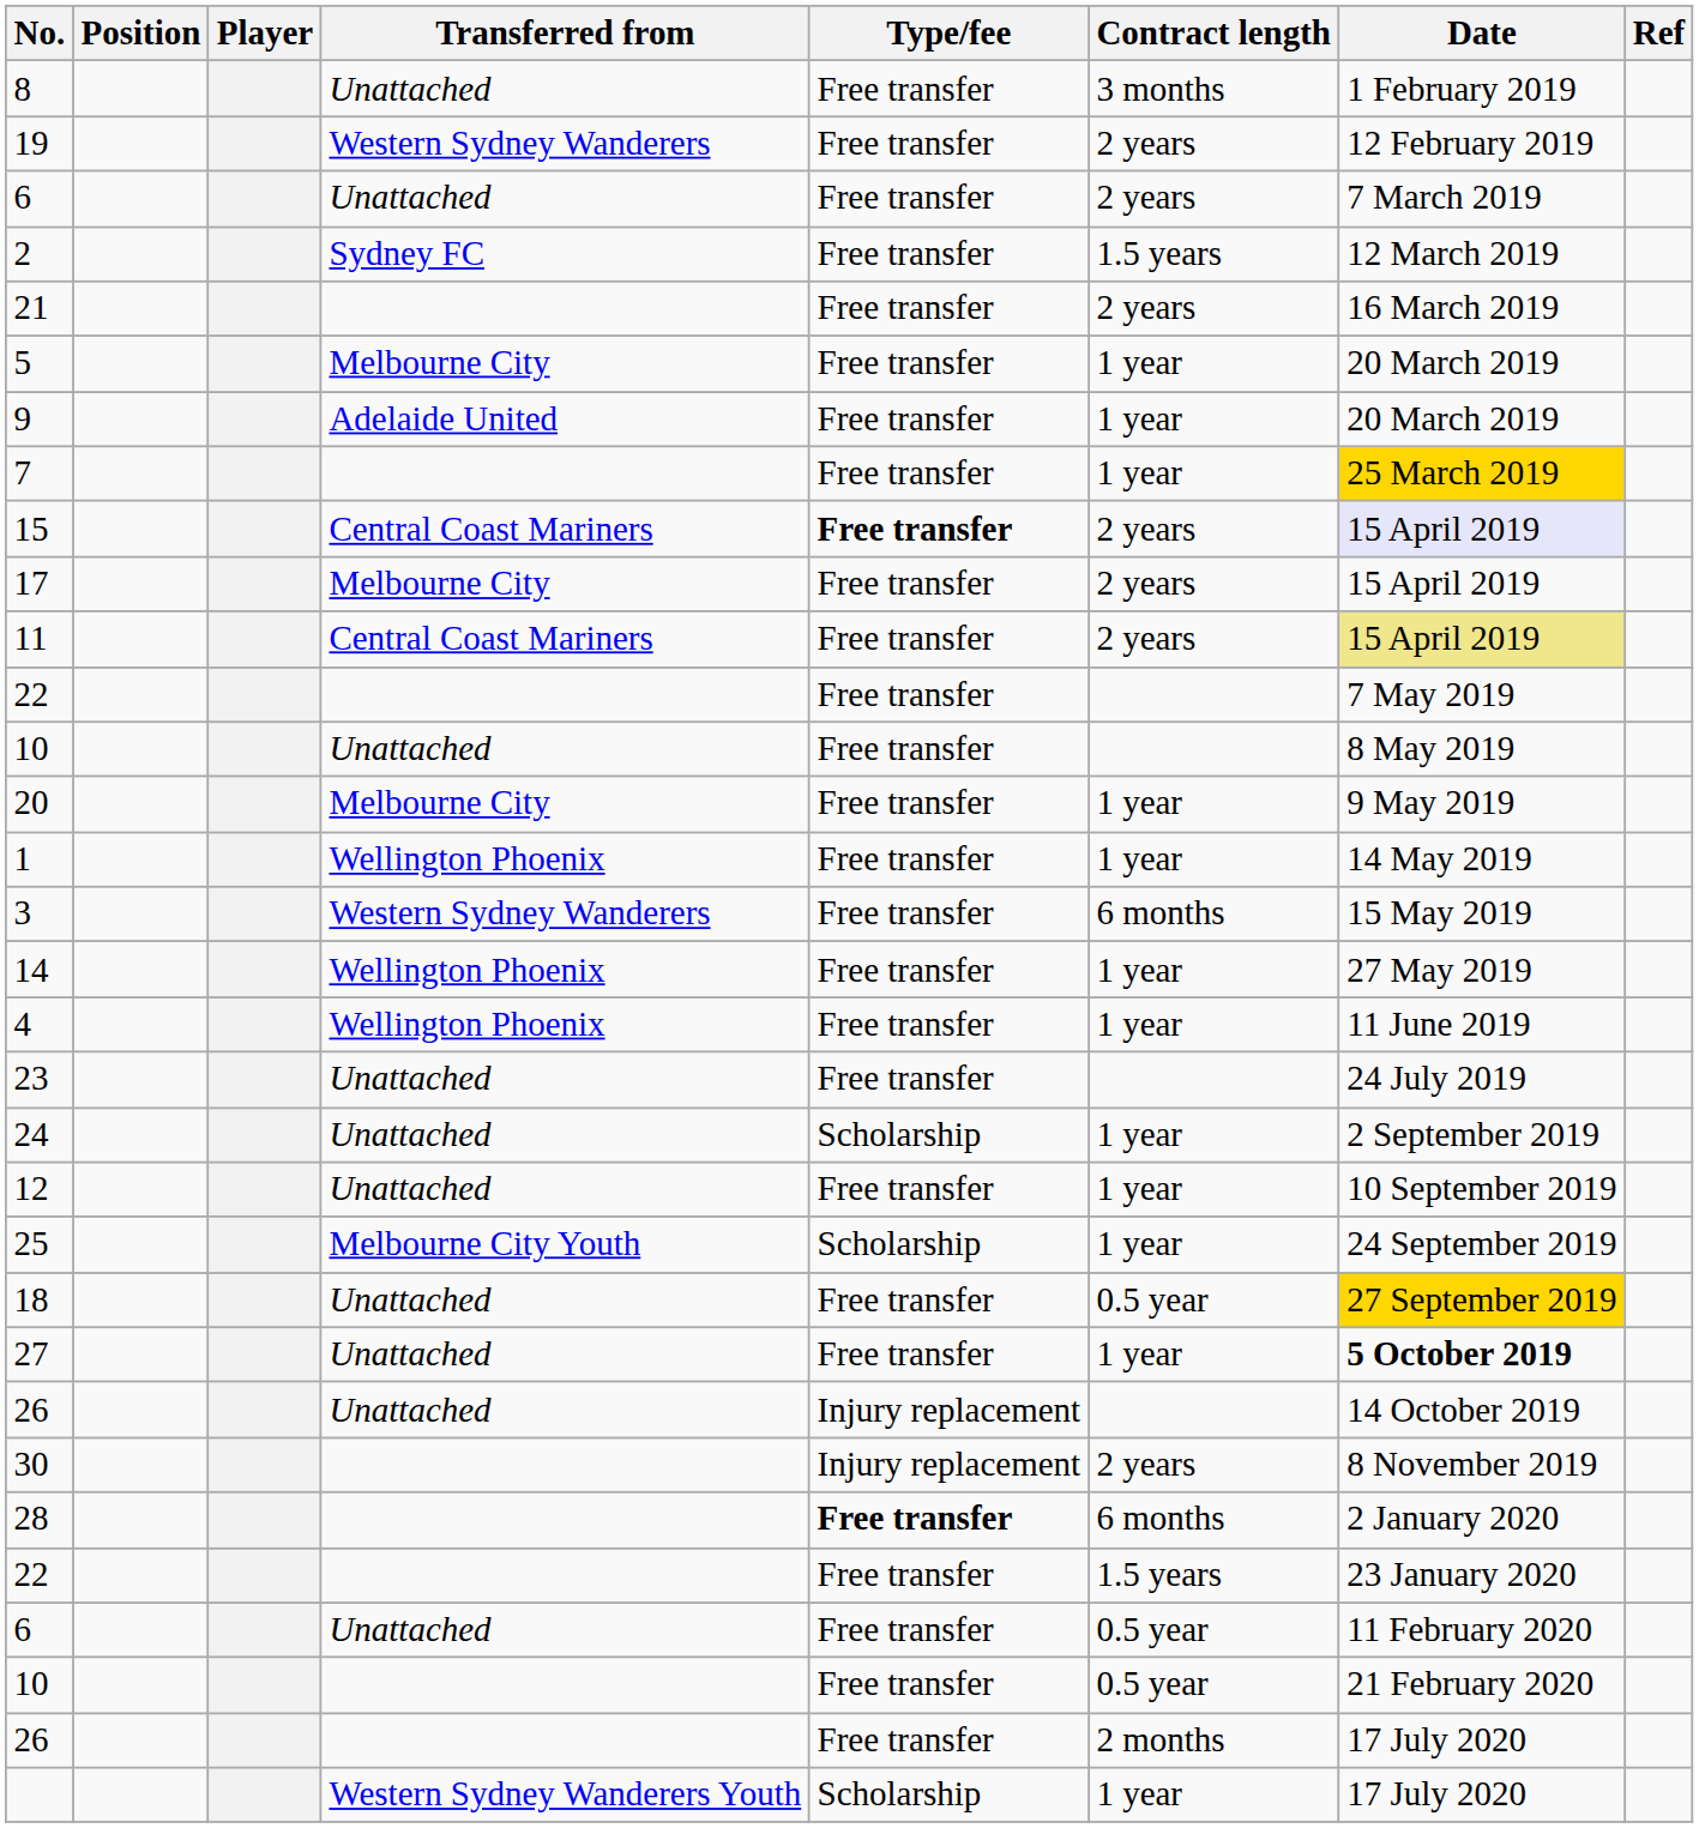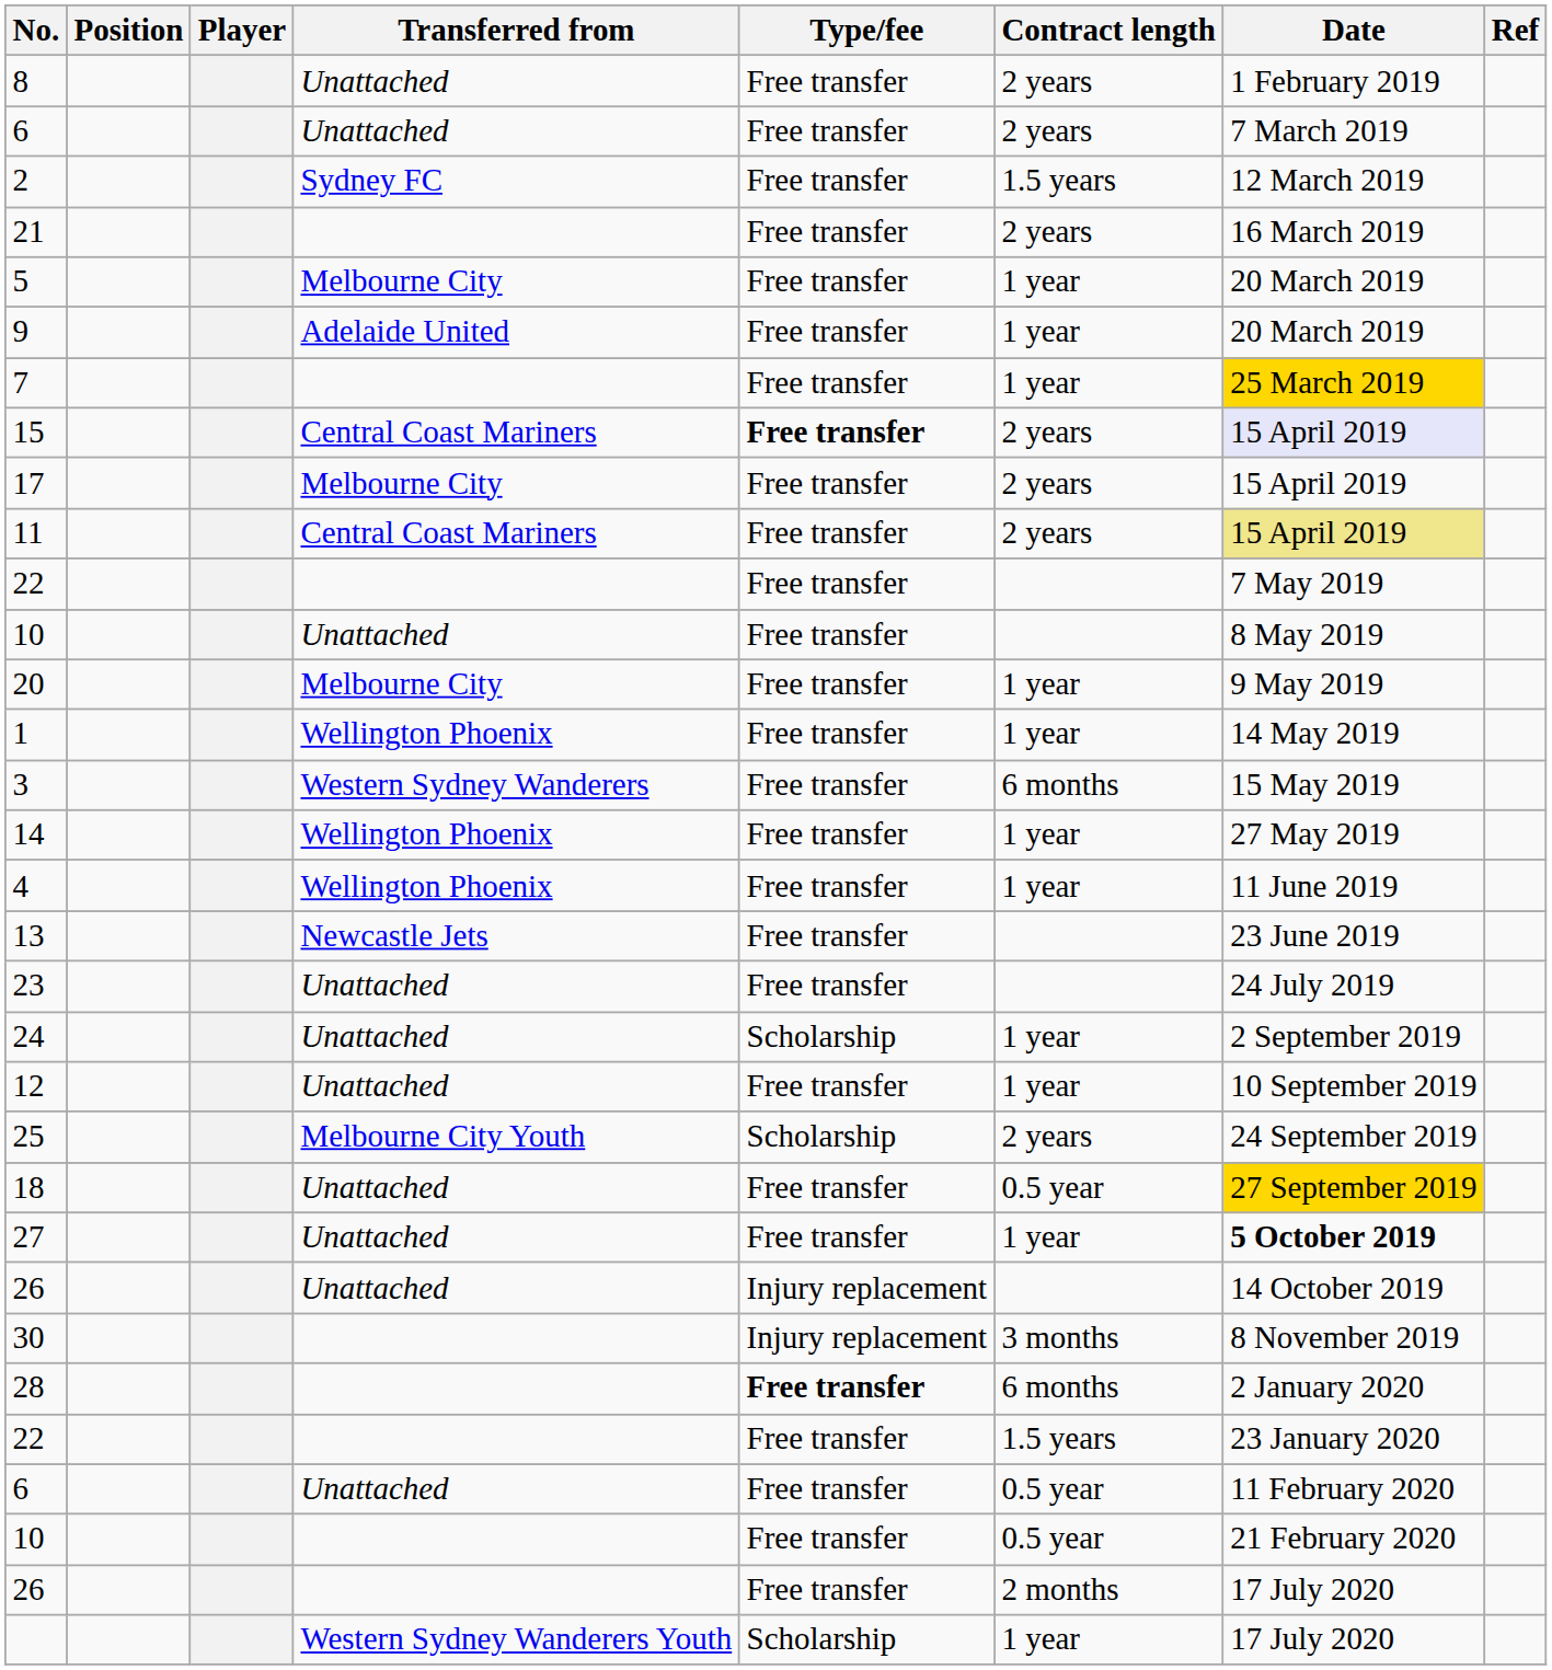 <table class="wikitable plainrowheaders sortable" style="text-align:center; text-align:left">
 <tr>
 <th scope="col">No.</th>
 <th scope="col">Position</th>
 <th scope="col">Player</th>
 <th scope="col">Transferred from</th>
 <th scope="col">Type/fee</th>
 <th scope="col">Contract length</th>
 <th scope="col">Date</th>
 <th scope="col" class="unsortable">Ref</th>
 </tr>
 <tr>
 <td>8</td>
 <td></td>
 <th scope="row"></th>
 <td><em>Unattached</em></td>
 <td>Free transfer</td>
-<td>3 months</td>
+<td>2 years</td>
 <td>1 February 2019</td>
-<td></td>
-</tr>
-<tr>
-<td>19</td>
-<td></td>
-<th scope="row"></th>
-<td><a href='#'>Western Sydney Wanderers</a></td>
-<td>Free transfer</td>
-<td>2 years</td>
-<td>12 February 2019</td>
 <td></td>
 </tr>
 <tr>
 <td>6</td>
 <td></td>
 <th scope="row"></th>
 <td><em>Unattached</em></td>
 <td>Free transfer</td>
 <td>2 years</td>
 <td>7 March 2019</td>
 <td></td>
 </tr>
 <tr>
 <td>2</td>
 <td></td>
 <th scope="row"></th>
 <td><a href='#'>Sydney FC</a></td>
 <td>Free transfer</td>
 <td>1.5 years</td>
 <td>12 March 2019</td>
 <td></td>
 </tr>
 <tr>
 <td>21</td>
 <td></td>
 <th scope="row"></th>
 <td></td>
 <td>Free transfer</td>
 <td>2 years</td>
 <td>16 March 2019</td>
 <td></td>
 </tr>
 <tr>
 <td>5</td>
 <td></td>
 <th scope="row"></th>
 <td><a href='#'>Melbourne City</a></td>
 <td>Free transfer</td>
 <td>1 year</td>
 <td>20 March 2019</td>
 <td></td>
 </tr>
 <tr>
 <td>9</td>
 <td></td>
 <th scope="row"></th>
 <td><a href='#'>Adelaide United</a></td>
 <td>Free transfer</td>
 <td>1 year</td>
 <td>20 March 2019</td>
 <td></td>
 </tr>
 <tr>
 <td>7</td>
 <td></td>
 <th scope="row"></th>
 <td></td>
 <td>Free transfer</td>
 <td>1 year</td>
 <td style="background: gold;">25 March 2019</td>
 <td></td>
 </tr>
 <tr>
 <td>15</td>
 <td></td>
 <th scope="row"></th>
 <td><a href='#'>Central Coast Mariners</a></td>
 <td><strong>Free transfer</strong></td>
 <td>2 years</td>
 <td style="background: lavender;">15 April 2019</td>
 <td></td>
 </tr>
 <tr>
 <td>17</td>
 <td></td>
 <th scope="row"></th>
 <td><a href='#'>Melbourne City</a></td>
 <td>Free transfer</td>
 <td>2 years</td>
 <td>15 April 2019</td>
 <td></td>
 </tr>
 <tr>
 <td>11</td>
 <td></td>
 <th scope="row"></th>
 <td><a href='#'>Central Coast Mariners</a></td>
 <td>Free transfer</td>
 <td>2 years</td>
 <td style="background: khaki;">15 April 2019</td>
 <td></td>
 </tr>
 <tr>
 <td>22</td>
 <td></td>
 <th scope="row"></th>
 <td></td>
 <td>Free transfer</td>
 <td></td>
 <td>7 May 2019</td>
 <td></td>
 </tr>
 <tr>
 <td>10</td>
 <td></td>
 <th scope="row"></th>
 <td><em>Unattached</em></td>
 <td>Free transfer</td>
 <td></td>
 <td>8 May 2019</td>
 <td></td>
 </tr>
 <tr>
 <td>20</td>
 <td></td>
 <th scope="row"></th>
 <td><a href='#'>Melbourne City</a></td>
 <td>Free transfer</td>
 <td>1 year</td>
 <td>9 May 2019</td>
 <td></td>
 </tr>
 <tr>
 <td>1</td>
 <td></td>
 <th scope="row"></th>
 <td><a href='#'>Wellington Phoenix</a></td>
 <td>Free transfer</td>
 <td>1 year</td>
 <td>14 May 2019</td>
 <td></td>
 </tr>
 <tr>
 <td>3</td>
 <td></td>
 <th scope="row"></th>
 <td><a href='#'>Western Sydney Wanderers</a></td>
 <td>Free transfer</td>
 <td>6 months</td>
 <td>15 May 2019</td>
 <td></td>
 </tr>
 <tr>
 <td>14</td>
 <td></td>
 <th scope="row"></th>
 <td><a href='#'>Wellington Phoenix</a></td>
 <td>Free transfer</td>
 <td>1 year</td>
 <td>27 May 2019</td>
 <td></td>
 </tr>
 <tr>
 <td>4</td>
 <td></td>
 <th scope="row"></th>
 <td><a href='#'>Wellington Phoenix</a></td>
 <td>Free transfer</td>
 <td>1 year</td>
 <td>11 June 2019</td>
 <td></td>
 </tr>
 <tr>
+<td>13</td>
+<td></td>
+<th scope="row"></th>
+<td><a href='#'>Newcastle Jets</a></td>
+<td>Free transfer</td>
+<td></td>
+<td>23 June 2019</td>
+<td></td>
+</tr>
+<tr>
 <td>23</td>
 <td></td>
 <th scope="row"></th>
 <td><em>Unattached</em></td>
 <td>Free transfer</td>
 <td></td>
 <td>24 July 2019</td>
 <td></td>
 </tr>
 <tr>
 <td>24</td>
 <td></td>
 <th scope="row"></th>
 <td><em>Unattached</em></td>
 <td>Scholarship</td>
 <td>1 year</td>
 <td>2 September 2019</td>
 <td></td>
 </tr>
 <tr>
 <td>12</td>
 <td></td>
 <th scope="row"></th>
 <td><em>Unattached</em></td>
 <td>Free transfer</td>
 <td>1 year</td>
 <td>10 September 2019</td>
 <td></td>
 </tr>
 <tr>
 <td>25</td>
 <td></td>
 <th scope="row"></th>
 <td><a href='#'>Melbourne City Youth</a></td>
 <td>Scholarship</td>
-<td>1 year</td>
+<td>2 years</td>
 <td>24 September 2019</td>
 <td></td>
 </tr>
 <tr>
 <td>18</td>
 <td></td>
 <th scope="row"></th>
 <td><em>Unattached</em></td>
 <td>Free transfer</td>
 <td>0.5 year</td>
 <td style="background: gold;">27 September 2019</td>
 <td></td>
 </tr>
 <tr>
 <td>27</td>
 <td></td>
 <th scope="row"></th>
 <td><em>Unattached</em></td>
 <td>Free transfer</td>
 <td>1 year</td>
 <td><strong>5 October 2019</strong></td>
 <td></td>
 </tr>
 <tr>
 <td>26</td>
 <td></td>
 <th scope="row"></th>
 <td><em>Unattached</em></td>
 <td>Injury replacement</td>
 <td></td>
 <td>14 October 2019</td>
 <td></td>
 </tr>
 <tr>
 <td>30</td>
 <td></td>
 <th scope="row"></th>
 <td></td>
 <td>Injury replacement</td>
-<td>2 years</td>
+<td>3 months</td>
 <td>8 November 2019</td>
 <td></td>
 </tr>
 <tr>
 <td>28</td>
 <td></td>
 <th scope="row"></th>
 <td></td>
 <td><strong>Free transfer</strong></td>
 <td>6 months</td>
 <td>2 January 2020</td>
 <td></td>
 </tr>
 <tr>
 <td>22</td>
 <td></td>
 <th scope="row"></th>
 <td></td>
 <td>Free transfer</td>
 <td>1.5 years</td>
 <td>23 January 2020</td>
 <td></td>
 </tr>
 <tr>
 <td>6</td>
 <td></td>
 <th scope="row"></th>
 <td><em>Unattached</em></td>
 <td>Free transfer</td>
 <td>0.5 year</td>
 <td>11 February 2020</td>
 <td></td>
 </tr>
 <tr>
 <td>10</td>
 <td></td>
 <th scope="row"></th>
 <td></td>
 <td>Free transfer</td>
 <td>0.5 year</td>
 <td>21 February 2020</td>
 <td></td>
 </tr>
 <tr>
 <td>26</td>
 <td></td>
 <th scope="row"></th>
 <td></td>
 <td>Free transfer</td>
 <td>2 months</td>
 <td>17 July 2020</td>
 <td></td>
 </tr>
 <tr>
 <td></td>
 <td></td>
 <th scope="row"></th>
 <td><a href='#'>Western Sydney Wanderers Youth</a></td>
 <td>Scholarship</td>
 <td>1 year</td>
 <td>17 July 2020</td>
 <td></td>
 </tr>
 </table>
